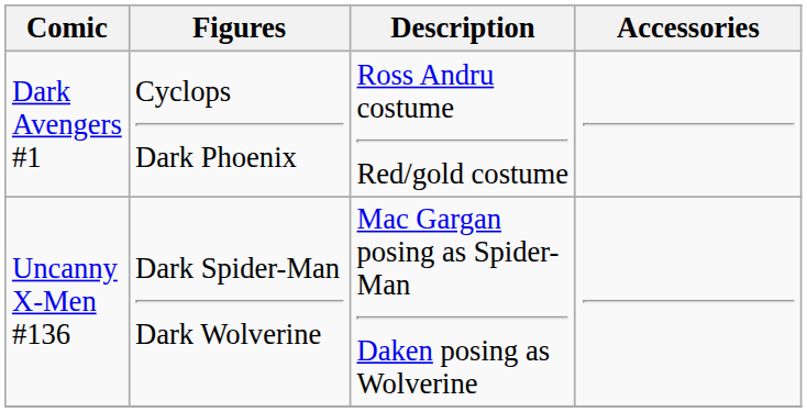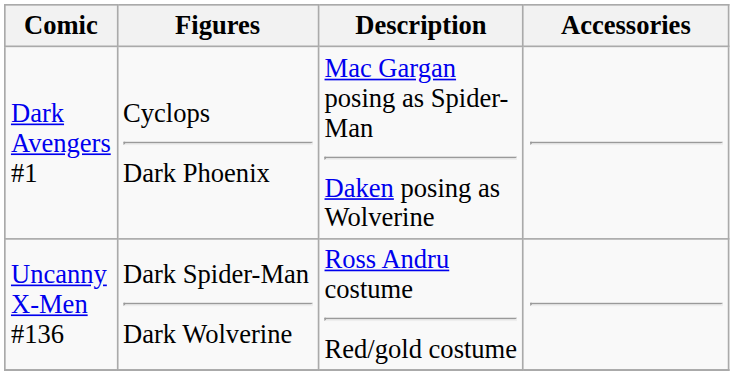 <table class="wikitable" width="70%">
 <tr>
 <th width=10%>Comic</th>
 <th width=30%>Figures</th>
 <th width=30%>Description</th>
 <th width=30%>Accessories</th>
 </tr>
 <tr>
 <td><a href='#'>Dark Avengers</a> #1</td>
 <td>Cyclops<hr>Dark Phoenix</td>
-<td><a href='#'>Ross Andru</a> costume<hr>Red/gold costume</td>
+<td><a href='#'>Mac Gargan</a> posing as Spider-Man<hr><a href='#'>Daken</a> posing as Wolverine</td>
 <td> <hr> </td>
 </tr>
 <tr>
 <td><a href='#'>Uncanny X-Men</a> #136</td>
 <td>Dark Spider-Man<hr>Dark Wolverine</td>
-<td><a href='#'>Mac Gargan</a> posing as Spider-Man<hr><a href='#'>Daken</a> posing as Wolverine</td>
+<td><a href='#'>Ross Andru</a> costume<hr>Red/gold costume</td>
 <td> <hr> </td>
 </tr>
 <tr>
 </tr>
 </table>
